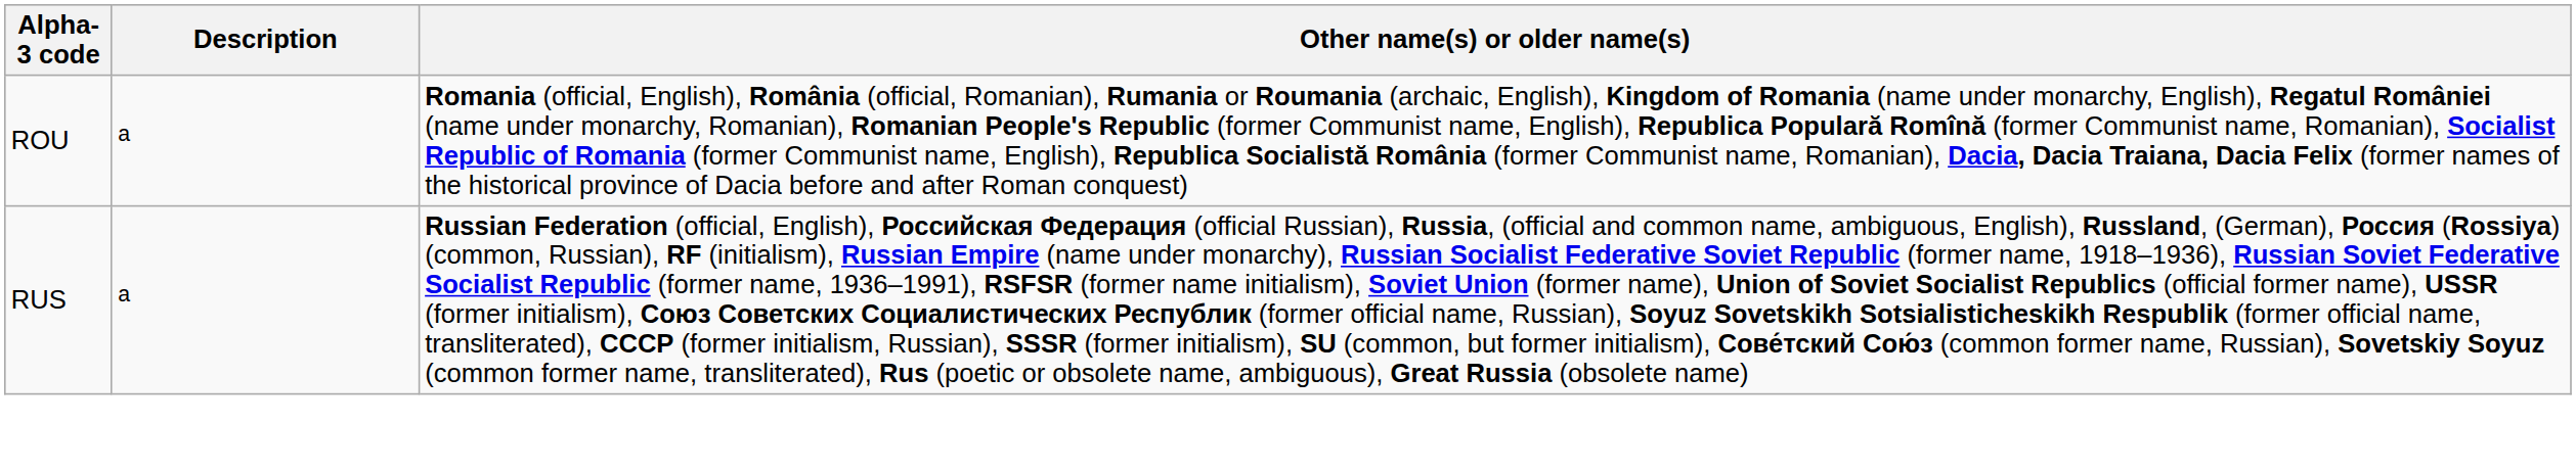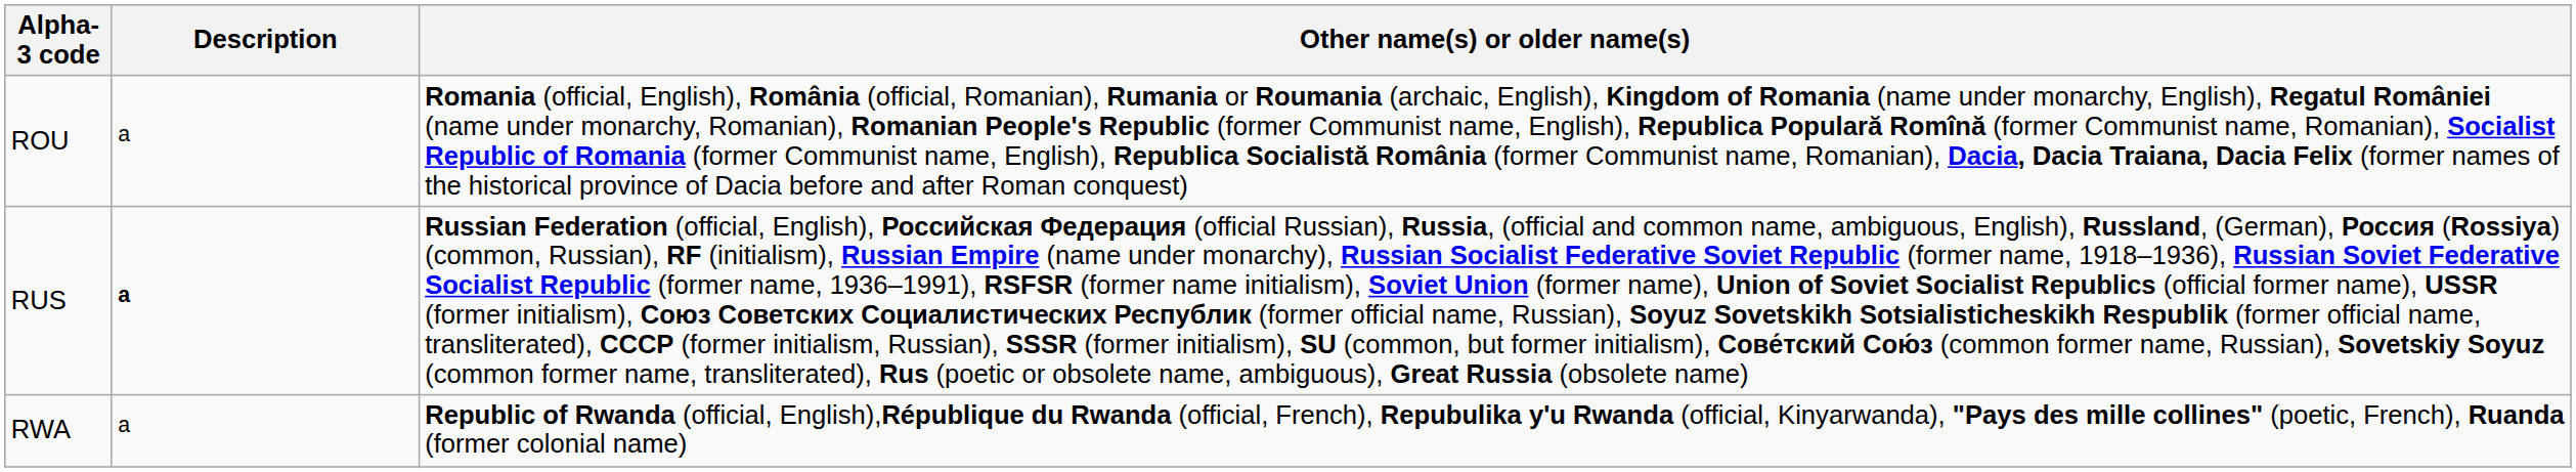 <table class="wikitable">
 <tr>
 <th>Alpha-3 code</th>
 <th width=180px>Description</th>
 <th>Other name(s) or older name(s)</th>
 </tr>
 <tr>
 <td>ROU</td>
 <td>  <sup>a</sup></td>
 <td><strong>Romania</strong> (official, English), <strong>România</strong> (official, Romanian), <strong>Rumania</strong> or <strong>Roumania</strong> (archaic, English), <strong>Kingdom of Romania</strong> (name under monarchy, English), <strong>Regatul României</strong> (name under monarchy, Romanian), <strong>Romanian People's Republic</strong> (former Communist name, English), <strong>Republica Populară Romînă</strong> (former Communist name, Romanian), <strong><a href='#'>Socialist Republic of Romania</a></strong> (former Communist name, English), <strong>Republica Socialistă România</strong> (former Communist name, Romanian), <strong><a href='#'>Dacia</a>, Dacia Traiana, Dacia Felix</strong> (former names of the historical province of Dacia before and after Roman conquest)</td>
 </tr>
 <tr>
 <td>RUS</td>
-<td>  <sup>a</sup></td>
+<td><strong>  <sup>a</sup></strong></td>
 <td><strong>Russian Federation</strong> (official, English), <strong>Российская Федерация</strong> (official Russian), <strong>Russia</strong>, (official and common name, ambiguous, English), <strong>Russland</strong>, (German), <strong>Россия</strong> (<strong>Rossiya</strong>) (common, Russian), <strong>RF</strong> (initialism), <strong><a href='#'>Russian Empire</a></strong> (name under monarchy), <strong><a href='#'>Russian Socialist Federative Soviet Republic</a></strong> (former name, 1918–1936), <strong><a href='#'>Russian Soviet Federative Socialist Republic</a></strong> (former name, 1936–1991), <strong>RSFSR</strong> (former name initialism), <strong><a href='#'>Soviet Union</a></strong> (former name), <strong>Union of Soviet Socialist Republics</strong> (official former name), <strong>USSR</strong> (former initialism), <strong>Союз Советских Социалистических Республик</strong> (former official name, Russian), <strong>Soyuz Sovetskikh Sotsialisticheskikh Respublik</strong> (former official name, transliterated), <strong>СССР</strong> (former initialism, Russian),  <strong>SSSR</strong> (former initialism),  <strong>SU</strong> (common, but former initialism),  <strong>Сове́тский Сою́з</strong> (common former name, Russian), <strong>Sovetskiy Soyuz</strong> (common former name, transliterated), <strong>Rus</strong> (poetic or obsolete name, ambiguous), <strong>Great Russia</strong> (obsolete name)</td>
 </tr>
+<tr>
+<td>RWA</td>
+<td>  <sup>a</sup></td>
+<td><strong>Republic of Rwanda</strong> (official, English),<strong>République du Rwanda</strong> (official, French), <strong>Repubulika y'u Rwanda</strong> (official, Kinyarwanda), <strong>"Pays des mille collines"</strong> (poetic, French), <strong>Ruanda</strong> (former colonial name)</td>
+</tr>
 </table>
